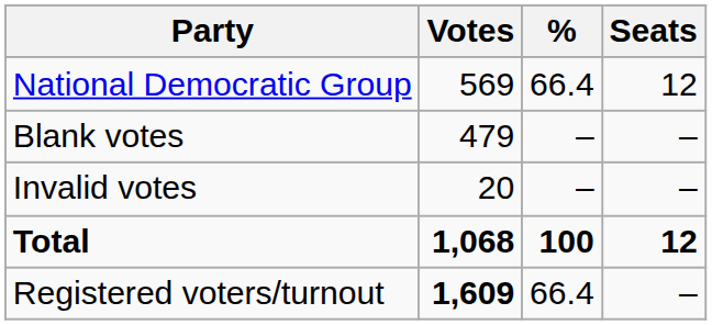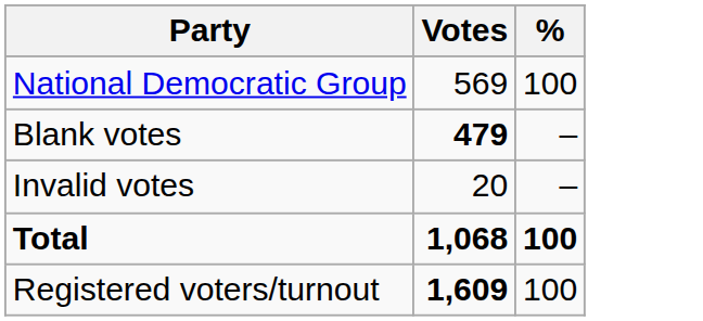 <table class=wikitable style=text-align:right>
 <tr>
 <th>Party</th>
 <th>Votes</th>
 <th>%</th>
-<th>Seats</th>
 </tr>
 <tr>
 <td align=left><a href='#'>National Democratic Group</a></td>
 <td>569</td>
-<td>66.4</td>
-<td>12</td>
+<td>100</td>
 </tr>
 <tr>
 <td align=left>Blank votes</td>
-<td>479</td>
-<td>–</td>
+<td><strong>479</strong></td>
 <td>–</td>
 </tr>
 <tr>
 <td align=left>Invalid votes</td>
 <td>20</td>
 <td>–</td>
-<td>–</td>
 </tr>
 <tr style="font-weight:bold">
 <td align=left>Total</td>
 <td>1,068</td>
 <td>100</td>
-<td>12</td>
 </tr>
 <tr>
 <td align=left>Registered voters/turnout</td>
 <td><strong>1,609</strong></td>
-<td>66.4</td>
-<td>–</td>
+<td>100</td>
 </tr>
 </table>
